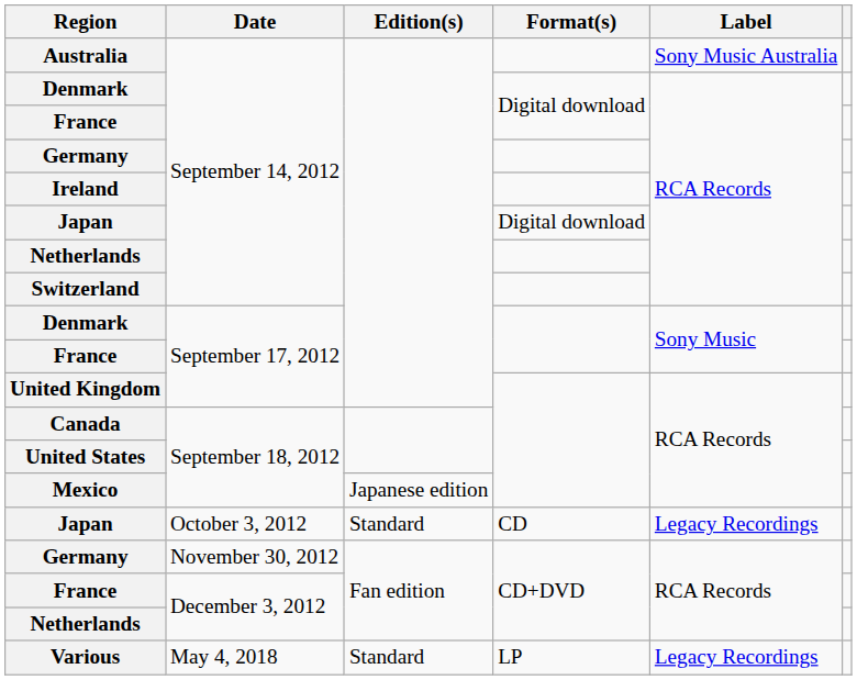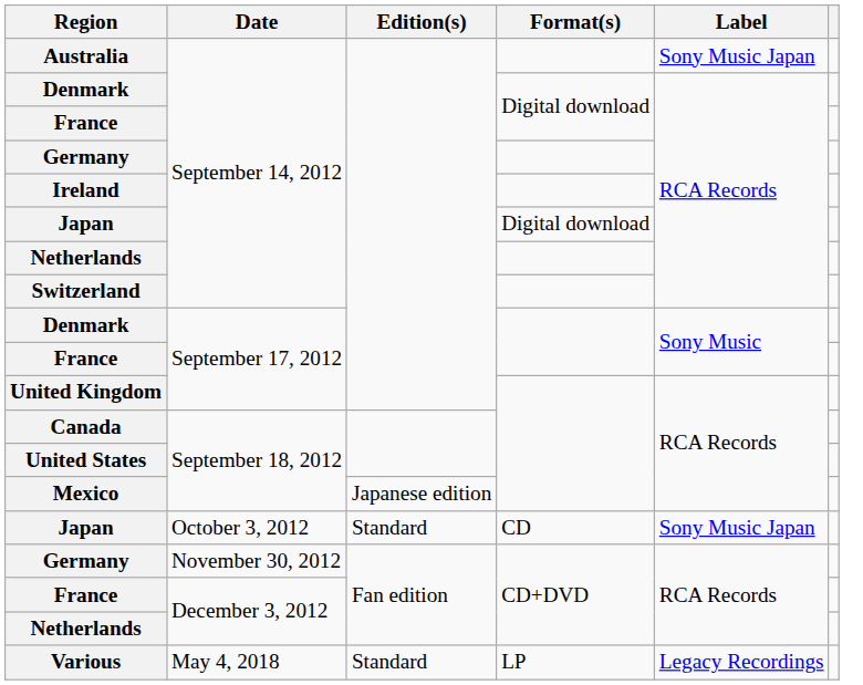 <table class="wikitable plainrowheaders">
 <tr>
 <th scope="col">Region</th>
 <th scope="col">Date</th>
 <th scope="col">Edition(s)</th>
 <th scope="col">Format(s)</th>
 <th scope="col">Label</th>
 <th scope="col"></th>
 </tr>
 <tr>
 <th scope="row">Australia</th>
 <td rowspan="8">September 14, 2012</td>
 <td rowspan="11"></td>
 <td></td>
-<td><a href='#'>Sony Music Australia</a></td>
+<td><a href='#'>Sony Music Japan</a></td>
 <td style="text-align:center;"></td>
 </tr>
 <tr>
 <th scope="row">Denmark</th>
 <td rowspan="2">Digital download</td>
 <td rowspan="7"><a href='#'>RCA Records</a></td>
 <td style="text-align:center;"></td>
 </tr>
 <tr>
 <th scope="row">France</th>
 <td style="text-align:center;"></td>
 </tr>
 <tr>
 <th scope="row">Germany</th>
 <td></td>
 <td style="text-align:center;"></td>
 </tr>
 <tr>
 <th scope="row">Ireland</th>
 <td></td>
 <td style="text-align:center;"></td>
 </tr>
 <tr>
 <th scope="row">Japan</th>
 <td>Digital download</td>
 <td style="text-align:center;"></td>
 </tr>
 <tr>
 <th scope="row">Netherlands</th>
 <td></td>
 <td style="text-align:center;"></td>
 </tr>
 <tr>
 <th scope="row">Switzerland</th>
 <td></td>
 <td style="text-align:center;"></td>
 </tr>
 <tr>
 <th scope="row">Denmark</th>
 <td rowspan="3">September 17, 2012</td>
 <td rowspan="2"></td>
 <td rowspan="2"><a href='#'>Sony Music</a></td>
 <td style="text-align:center;"></td>
 </tr>
 <tr>
 <th scope="row">France</th>
 <td style="text-align:center;"></td>
 </tr>
 <tr>
 <th scope="row">United Kingdom</th>
 <td rowspan="4"></td>
 <td rowspan="4">RCA Records</td>
 <td style="text-align:center;"></td>
 </tr>
 <tr>
 <th scope="row">Canada</th>
 <td rowspan="3">September 18, 2012</td>
 <td rowspan="2"></td>
 <td style="text-align:center;"></td>
 </tr>
 <tr>
 <th scope="row">United States</th>
 <td style="text-align:center;"></td>
 </tr>
 <tr>
 <th scope="row">Mexico</th>
 <td>Japanese edition</td>
 <td></td>
 </tr>
 <tr>
 <th scope="row">Japan</th>
 <td>October 3, 2012</td>
 <td>Standard</td>
 <td>CD</td>
-<td><a href='#'>Legacy Recordings</a></td>
+<td><a href='#'>Sony Music Japan</a></td>
 <td></td>
 </tr>
 <tr>
 <th scope="row">Germany</th>
 <td>November 30, 2012</td>
 <td rowspan="3">Fan edition</td>
 <td rowspan="3">CD+DVD</td>
 <td rowspan="3">RCA Records</td>
 <td></td>
 </tr>
 <tr>
 <th scope="row">France</th>
 <td rowspan="2">December 3, 2012</td>
 <td></td>
 </tr>
 <tr>
 <th scope="row">Netherlands</th>
 <td></td>
 </tr>
 <tr>
 <th scope="row">Various</th>
 <td>May 4, 2018</td>
 <td>Standard</td>
 <td>LP</td>
 <td><a href='#'>Legacy Recordings</a></td>
 <td></td>
 </tr>
 </table>
